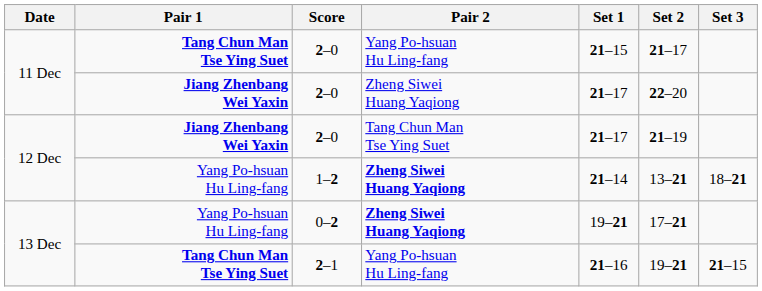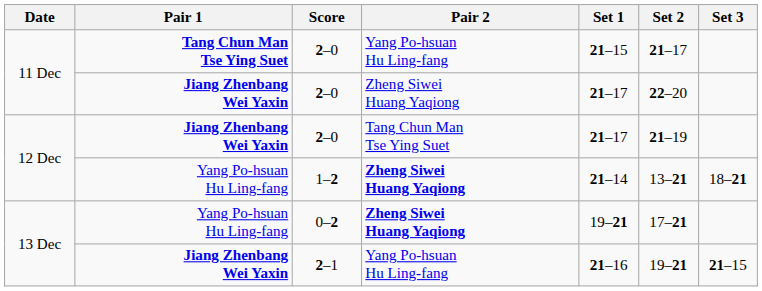 <table class="wikitable" style="text-align: center; font-size:90%">
 <tr>
 <th width="60">Date</th>
 <th width="200">Pair 1</th>
 <th width="60">Score</th>
 <th width="200">Pair 2</th>
 <th width="50">Set 1</th>
 <th width="50">Set 2</th>
 <th width="50">Set 3</th>
 </tr>
 <tr>
 <td rowspan="2">11 Dec</td>
 <td style="text-align:right"><strong><a href='#'>Tang Chun Man</a> <br><a href='#'>Tse Ying Suet</a> </strong></td>
 <td style="text-align:center"><strong>2</strong>–0</td>
 <td style="text-align:left"> <a href='#'>Yang Po-hsuan</a><br> <a href='#'>Hu Ling-fang</a></td>
 <td><strong>21</strong>–15</td>
 <td><strong>21</strong>–17</td>
 <td></td>
 </tr>
 <tr>
 <td style="text-align:right"><strong><a href='#'>Jiang Zhenbang</a> <br><a href='#'>Wei Yaxin</a> </strong></td>
 <td style="text-align:center"><strong>2</strong>–0</td>
 <td style="text-align:left"> <a href='#'>Zheng Siwei</a><br> <a href='#'>Huang Yaqiong</a></td>
 <td><strong>21</strong>–17</td>
 <td><strong>22</strong>–20</td>
 <td></td>
 </tr>
 <tr>
 <td rowspan="2">12 Dec</td>
 <td style="text-align:right"><strong><a href='#'>Jiang Zhenbang</a> <br><a href='#'>Wei Yaxin</a> </strong></td>
 <td style="text-align:center"><strong>2</strong>–0</td>
 <td style="text-align:left"> <a href='#'>Tang Chun Man</a><br> <a href='#'>Tse Ying Suet</a></td>
 <td><strong>21</strong>–17</td>
 <td><strong>21</strong>–19</td>
 <td></td>
 </tr>
 <tr>
 <td style="text-align:right"><a href='#'>Yang Po-hsuan</a> <br><a href='#'>Hu Ling-fang</a> </td>
 <td style="text-align:center">1–<strong>2</strong></td>
 <td style="text-align:left"><strong> <a href='#'>Zheng Siwei</a><br> <a href='#'>Huang Yaqiong</a></strong></td>
 <td><strong>21</strong>–14</td>
 <td>13–<strong>21</strong></td>
 <td>18–<strong>21</strong></td>
 </tr>
 <tr>
 <td rowspan="2">13 Dec</td>
 <td style="text-align:right"><a href='#'>Yang Po-hsuan</a> <br><a href='#'>Hu Ling-fang</a> </td>
 <td style="text-align:center">0–<strong>2</strong></td>
 <td style="text-align:left"><strong> <a href='#'>Zheng Siwei</a><br> <a href='#'>Huang Yaqiong</a></strong></td>
 <td>19–<strong>21</strong></td>
 <td>17–<strong>21</strong></td>
 <td></td>
 </tr>
 <tr>
-<td style="text-align:right"><strong><a href='#'>Tang Chun Man</a> <br><a href='#'>Tse Ying Suet</a> </strong></td>
+<td style="text-align:right"><strong><a href='#'>Jiang Zhenbang</a> <br><a href='#'>Wei Yaxin</a> </strong></td>
 <td style="text-align:center"><strong>2</strong>–1</td>
 <td style="text-align:left"> <a href='#'>Yang Po-hsuan</a><br> <a href='#'>Hu Ling-fang</a></td>
 <td><strong>21</strong>–16</td>
 <td>19–<strong>21</strong></td>
 <td><strong>21</strong>–15</td>
 </tr>
 </table>
